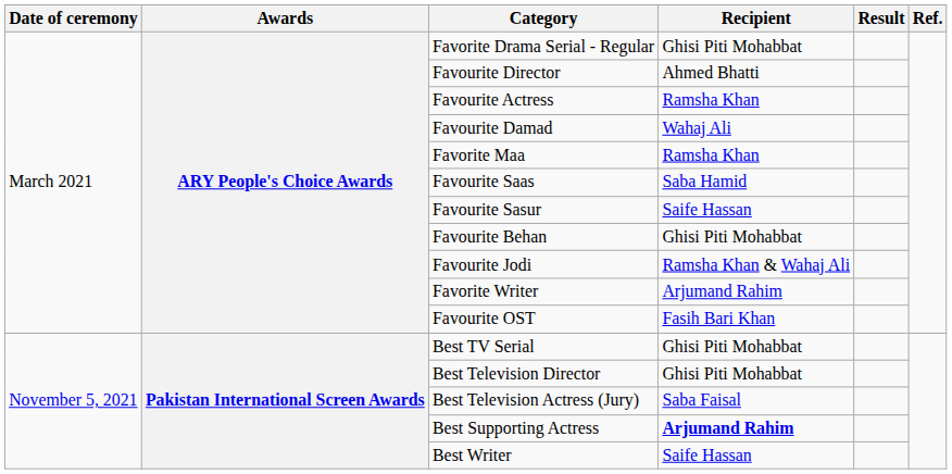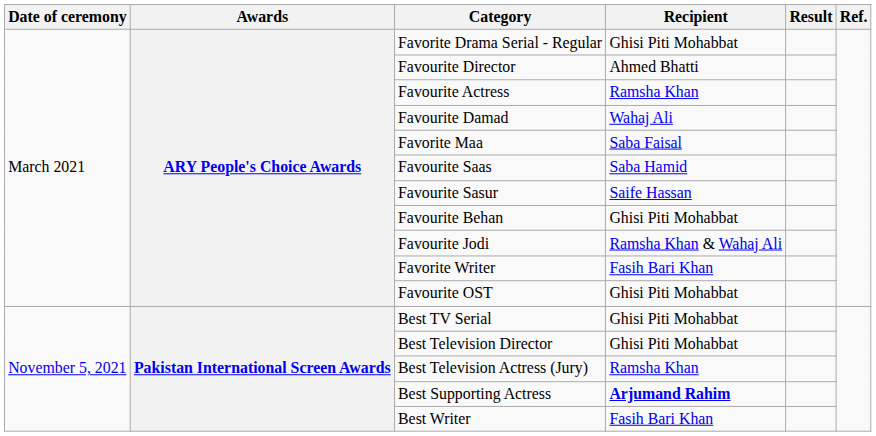 <table class="wikitable sortable plainrowheaders">
 <tr>
 <th>Date of ceremony</th>
 <th>Awards</th>
 <th>Category</th>
 <th>Recipient</th>
 <th>Result</th>
 <th>Ref.</th>
 </tr>
 <tr>
 <td rowspan="11">March 2021</td>
 <th scope="row" rowspan="11"><a href='#'>ARY People's Choice Awards</a></th>
 <td>Favorite Drama Serial - Regular</td>
 <td>Ghisi Piti Mohabbat</td>
 <td></td>
 <td rowspan="11"></td>
 </tr>
 <tr>
 <td>Favourite Director</td>
 <td>Ahmed Bhatti</td>
 <td></td>
 </tr>
 <tr>
 <td>Favourite Actress</td>
 <td><a href='#'>Ramsha Khan</a></td>
 <td></td>
 </tr>
 <tr>
 <td>Favourite Damad</td>
 <td><a href='#'>Wahaj Ali</a></td>
 <td></td>
 </tr>
 <tr>
 <td>Favorite Maa</td>
-<td><a href='#'>Ramsha Khan</a></td>
+<td><a href='#'>Saba Faisal</a></td>
 <td></td>
 </tr>
 <tr>
 <td>Favourite Saas</td>
 <td><a href='#'>Saba Hamid</a></td>
 <td></td>
 </tr>
 <tr>
 <td>Favourite Sasur</td>
 <td><a href='#'>Saife Hassan</a></td>
 <td></td>
 </tr>
 <tr>
 <td>Favourite Behan</td>
 <td>Ghisi Piti Mohabbat</td>
 <td></td>
 </tr>
 <tr>
 <td>Favourite Jodi</td>
 <td><a href='#'>Ramsha Khan</a> & <a href='#'>Wahaj Ali</a></td>
 <td></td>
 </tr>
 <tr>
 <td>Favorite Writer</td>
-<td><a href='#'>Arjumand Rahim</a></td>
+<td><a href='#'>Fasih Bari Khan</a></td>
 <td></td>
 </tr>
 <tr>
 <td>Favourite OST</td>
-<td><a href='#'>Fasih Bari Khan</a></td>
+<td>Ghisi Piti Mohabbat</td>
 <td></td>
 </tr>
 <tr>
 <td rowspan="5"><a href='#'>November 5, 2021</a></td>
 <th scope="row" rowspan="5"><a href='#'>Pakistan International Screen Awards</a></th>
 <td>Best TV Serial</td>
 <td>Ghisi Piti Mohabbat</td>
 <td></td>
 <td rowspan="5"></td>
 </tr>
 <tr>
 <td>Best Television Director</td>
 <td>Ghisi Piti Mohabbat</td>
 <td></td>
 </tr>
 <tr>
 <td>Best Television Actress (Jury)</td>
-<td><a href='#'>Saba Faisal</a></td>
+<td><a href='#'>Ramsha Khan</a></td>
 <td></td>
 </tr>
 <tr>
 <td>Best Supporting Actress</td>
 <td><strong><a href='#'>Arjumand Rahim</a></strong></td>
 <td></td>
 </tr>
 <tr>
 <td>Best Writer</td>
-<td><a href='#'>Saife Hassan</a></td>
+<td><a href='#'>Fasih Bari Khan</a></td>
 <td></td>
 </tr>
 </table>
